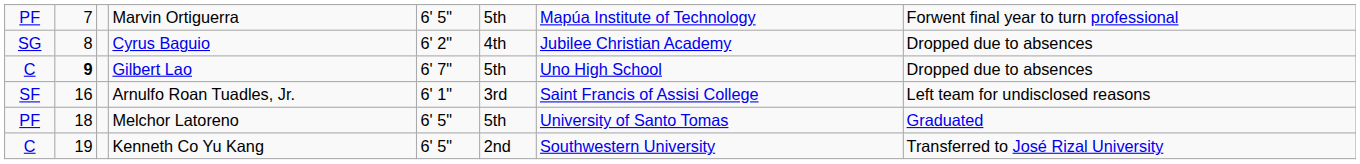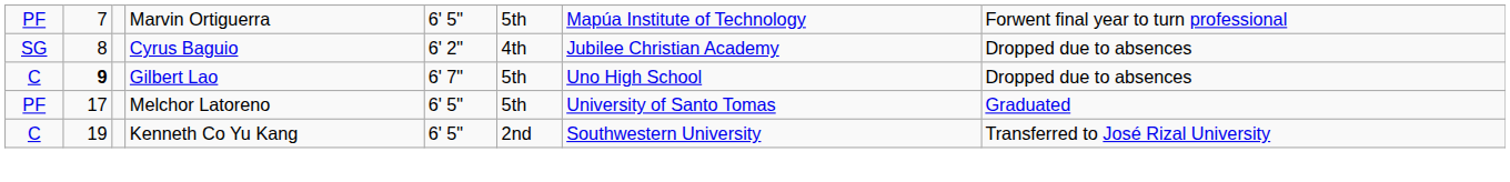 <table class=wikitable width=100% style=font-size:95%>
 <tr>
 <td align=center><a href='#'>PF</a></td>
 <td align=right>7</td>
 <td></td>
 <td>Marvin Ortiguerra</td>
 <td>6' 5"</td>
 <td>5th</td>
 <td><a href='#'>Mapúa Institute of Technology</a></td>
 <td>Forwent final year to turn <a href='#'>professional</a></td>
 </tr>
 <tr>
 <td align=center><a href='#'>SG</a></td>
 <td align=right>8</td>
 <td></td>
 <td><a href='#'>Cyrus Baguio</a></td>
 <td>6' 2"</td>
 <td>4th</td>
 <td><a href='#'>Jubilee Christian Academy</a></td>
 <td>Dropped due to absences</td>
 </tr>
 <tr>
 <td align=center><a href='#'>C</a></td>
 <td align=right><strong>9</strong></td>
 <td></td>
 <td><a href='#'>Gilbert Lao</a></td>
 <td>6' 7"</td>
 <td>5th</td>
 <td><a href='#'>Uno High School</a></td>
 <td>Dropped due to absences</td>
 </tr>
 <tr>
-<td align=center><a href='#'>SF</a></td>
-<td align=right>16</td>
-<td></td>
-<td>Arnulfo Roan Tuadles, Jr.</td>
-<td>6' 1"</td>
-<td>3rd</td>
-<td><a href='#'>Saint Francis of Assisi College</a></td>
-<td>Left team for undisclosed reasons</td>
-</tr>
-<tr>
 <td align=center><a href='#'>PF</a></td>
-<td align=right>18</td>
+<td align=right>17</td>
 <td></td>
 <td>Melchor Latoreno</td>
 <td>6' 5"</td>
 <td>5th</td>
 <td><a href='#'>University of Santo Tomas</a></td>
 <td><a href='#'>Graduated</a></td>
 </tr>
 <tr>
 <td align=center><a href='#'>C</a></td>
 <td align=right>19</td>
 <td></td>
 <td>Kenneth Co Yu Kang</td>
 <td>6' 5"</td>
 <td>2nd</td>
 <td><a href='#'>Southwestern University</a></td>
 <td>Transferred to <a href='#'>José Rizal University</a></td>
 </tr>
 </table>
